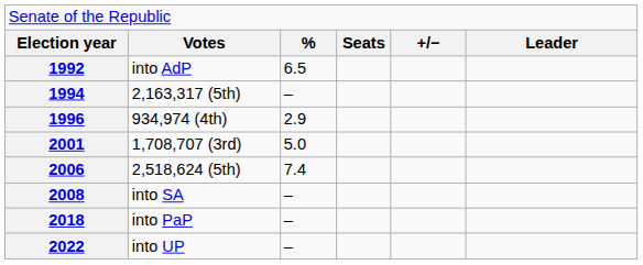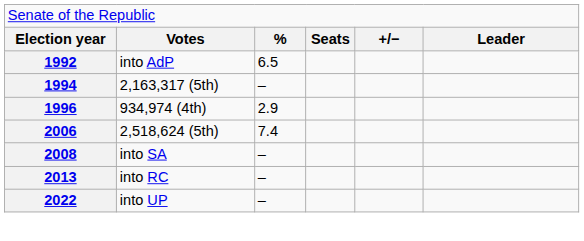 <table class=wikitable style="width:50%; border:1px #AAAAFF solid">
 <tr>
 <td colspan=6><a href='#'>Senate of the Republic</a></td>
 </tr>
 <tr>
 <th width=13%>Election year</th>
 <th width=16%>Votes</th>
 <th width=6%>%</th>
 <th width=1%>Seats</th>
 <th width=8%>+/−</th>
 <th width=18%>Leader</th>
 </tr>
 <tr>
 <th><a href='#'>1992</a></th>
 <td>into <a href='#'>AdP</a></td>
 <td>6.5</td>
 <td></td>
 <td></td>
 <td></td>
 </tr>
 <tr>
 <th><a href='#'>1994</a></th>
 <td>2,163,317 (5th)</td>
 <td>–</td>
 <td></td>
 <td></td>
 <td></td>
 </tr>
 <tr>
 <th><a href='#'>1996</a></th>
 <td>934,974 (4th)</td>
 <td>2.9</td>
 <td></td>
 <td></td>
 <td></td>
 </tr>
 <tr>
-<th><a href='#'>2001</a></th>
-<td>1,708,707 (3rd)</td>
-<td>5.0</td>
-<td></td>
-<td></td>
-<td></td>
-</tr>
-<tr>
 <th><a href='#'>2006</a></th>
 <td>2,518,624 (5th)</td>
 <td>7.4</td>
 <td></td>
 <td></td>
 <td></td>
 </tr>
 <tr>
 <th><a href='#'>2008</a></th>
 <td>into <a href='#'>SA</a></td>
 <td>–</td>
 <td></td>
 <td></td>
 <td></td>
 </tr>
 <tr>
-<th><a href='#'>2018</a></th>
-<td>into <a href='#'>PaP</a></td>
+<th><a href='#'>2013</a></th>
+<td>into <a href='#'>RC</a></td>
 <td>–</td>
 <td></td>
 <td></td>
 <td></td>
 </tr>
 <tr>
 <th><a href='#'>2022</a></th>
 <td>into <a href='#'>UP</a></td>
 <td>–</td>
 <td></td>
 <td></td>
 <td></td>
 </tr>
 </table>
